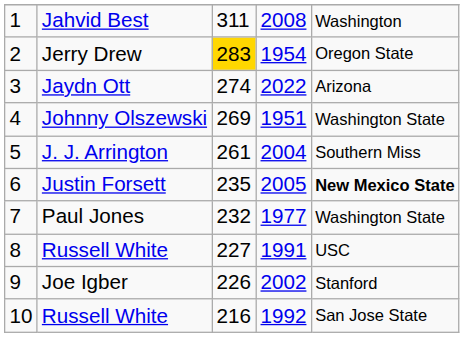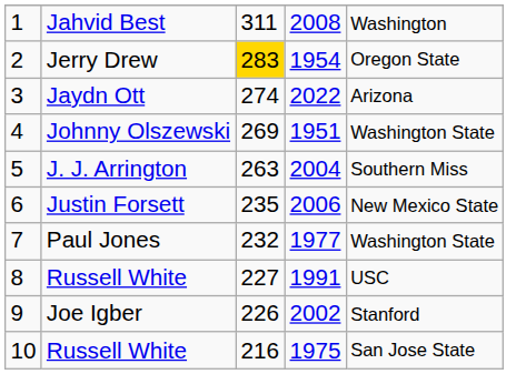 <table class="wikitable">
 <tr>
 </tr>
 <tr>
 <td>1</td>
 <td><a href='#'>Jahvid Best</a></td>
 <td>311</td>
 <td><a href='#'>2008</a></td>
 <td style="font-size:80%;">Washington</td>
 </tr>
 <tr>
 <td>2</td>
 <td>Jerry Drew</td>
 <td style="background: gold;">283</td>
 <td><a href='#'>1954</a></td>
 <td style="font-size:80%;">Oregon State</td>
 </tr>
 <tr>
 <td>3</td>
 <td><a href='#'>Jaydn Ott</a></td>
 <td>274</td>
 <td><a href='#'>2022</a></td>
 <td style="font-size:80%;">Arizona</td>
 </tr>
 <tr>
 <td>4</td>
 <td><a href='#'>Johnny Olszewski</a></td>
 <td>269</td>
 <td><a href='#'>1951</a></td>
 <td style="font-size:80%;">Washington State</td>
 </tr>
 <tr>
 <td>5</td>
 <td><a href='#'>J. J. Arrington</a></td>
-<td>261</td>
+<td>263</td>
 <td><a href='#'>2004</a></td>
 <td style="font-size:80%;">Southern Miss</td>
 </tr>
 <tr>
 <td>6</td>
 <td><a href='#'>Justin Forsett</a></td>
 <td>235</td>
-<td><a href='#'>2005</a></td>
-<td style="font-size:80%;"><strong>New Mexico State</strong></td>
+<td><a href='#'>2006</a></td>
+<td style="font-size:80%;">New Mexico State</td>
 </tr>
 <tr>
 <td>7</td>
 <td>Paul Jones</td>
 <td>232</td>
 <td><a href='#'>1977</a></td>
 <td style="font-size:80%;">Washington State</td>
 </tr>
 <tr>
 <td>8</td>
 <td><a href='#'>Russell White</a></td>
 <td>227</td>
 <td><a href='#'>1991</a></td>
 <td style="font-size:80%;">USC</td>
 </tr>
 <tr>
 <td>9</td>
 <td>Joe Igber</td>
 <td>226</td>
 <td><a href='#'>2002</a></td>
 <td style="font-size:80%;">Stanford</td>
 </tr>
 <tr>
 <td>10</td>
 <td><a href='#'>Russell White</a></td>
 <td>216</td>
-<td><a href='#'>1992</a></td>
+<td><a href='#'>1975</a></td>
 <td style="font-size:80%;">San Jose State</td>
 </tr>
 </table>
